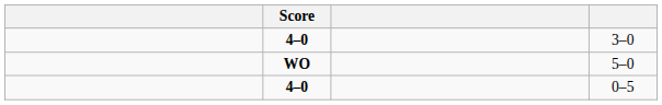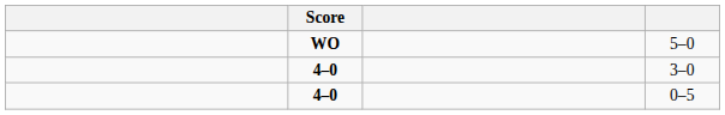 <table class="wikitable" style="text-align: center; ">
 <tr>
 <th align="right" width="270"></th>
 <th width="65">Score</th>
 <th align="left" width="270"></th>
 <th width="65"></th>
 </tr>
 <tr>
 <td align="left"><strong></strong></td>
+<td><strong>WO</strong></td>
+<td align="left"></td>
+<td>5–0 <strong></strong></td>
+</tr>
+<tr>
+<td align="left"><strong></strong></td>
 <td><strong>4–0</strong></td>
 <td align="left"></td>
 <td>3–0 <strong></strong></td>
-</tr>
-<tr>
-<td align="left"><strong></strong></td>
-<td><strong>WO</strong></td>
-<td align="left"></td>
-<td>5–0 <strong></strong></td>
 </tr>
 <tr>
 <td align="left"></td>
 <td><strong>4–0</strong></td>
 <td align="left"><strong></strong></td>
 <td>0–5 <strong></strong></td>
 </tr>
 </table>
